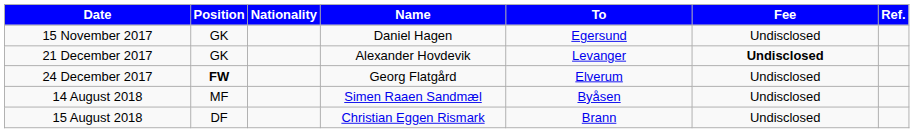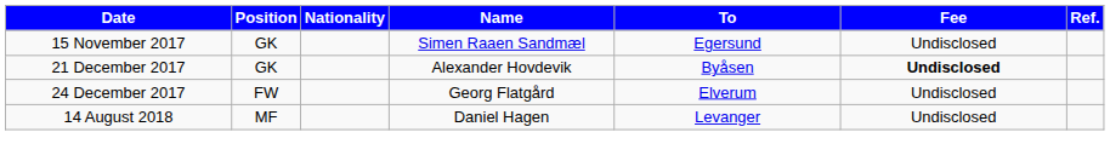 <table class="wikitable"  style="text-align:center; font-size:90%; ">
 <tr>
 <th style="background:#00f; color:white; width:200px;">Date</th>
 <th style="background:#00f; color:white; width:50px;">Position</th>
 <th style="background:#00f; color:white; width:50px;">Nationality</th>
 <th style="background:#00f; color:white; width:200px;">Name</th>
 <th style="background:#00f; color:white; width:200px;">To</th>
 <th style="background:#00f; color:white; width:200px;">Fee</th>
 <th style="background:#00f; color:white; width:25px;">Ref.</th>
 </tr>
 <tr>
 <td>15 November 2017</td>
 <td>GK</td>
 <td></td>
-<td>Daniel Hagen</td>
+<td><a href='#'>Simen Raaen Sandmæl</a></td>
 <td><a href='#'>Egersund</a></td>
 <td>Undisclosed</td>
 <td></td>
 </tr>
 <tr>
 <td>21 December 2017</td>
 <td>GK</td>
 <td></td>
 <td>Alexander Hovdevik</td>
-<td><a href='#'>Levanger</a></td>
+<td><a href='#'>Byåsen</a></td>
 <td><strong>Undisclosed</strong></td>
 <td></td>
 </tr>
 <tr>
 <td>24 December 2017</td>
-<td><strong>FW</strong></td>
+<td>FW</td>
 <td></td>
 <td>Georg Flatgård</td>
 <td><a href='#'>Elverum</a></td>
 <td>Undisclosed</td>
 <td></td>
 </tr>
 <tr>
 <td>14 August 2018</td>
 <td>MF</td>
 <td></td>
-<td><a href='#'>Simen Raaen Sandmæl</a></td>
-<td><a href='#'>Byåsen</a></td>
-<td>Undisclosed</td>
-<td></td>
-</tr>
-<tr>
-<td>15 August 2018</td>
-<td>DF</td>
-<td></td>
-<td><a href='#'>Christian Eggen Rismark</a></td>
-<td><a href='#'>Brann</a></td>
+<td>Daniel Hagen</td>
+<td><a href='#'>Levanger</a></td>
 <td>Undisclosed</td>
 <td></td>
 </tr>
 </table>
